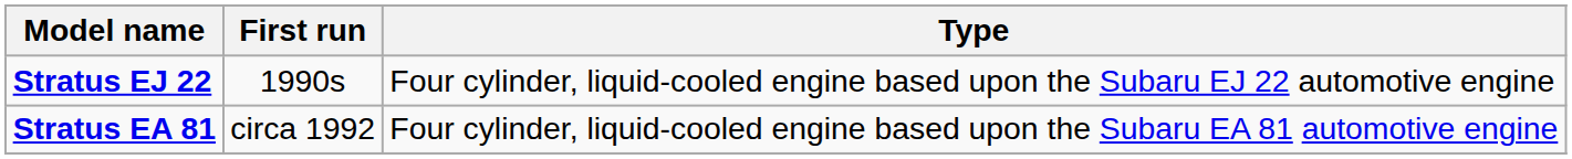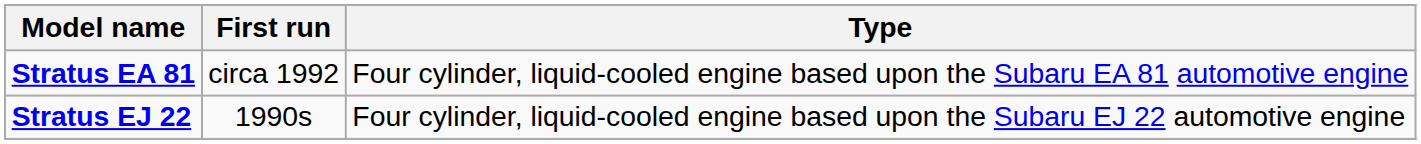 <table class="wikitable" align=center style="font-size:90%;">
 <tr>
 </tr>
 <tr style="background:#efefef;">
 <th>Model name</th>
 <th>First run</th>
 <th>Type</th>
 </tr>
 <tr>
+<td align=left><strong><a href='#'>Stratus EA 81</a></strong></td>
+<td align=center>circa 1992</td>
+<td align=left>Four cylinder, liquid-cooled  engine based upon the <a href='#'>Subaru EA 81</a> <a href='#'>automotive engine</a></td>
+</tr>
+<tr>
 <td align=left><strong><a href='#'>Stratus EJ 22</a></strong></td>
 <td align=center>1990s</td>
 <td align=left>Four cylinder, liquid-cooled  engine based upon the <a href='#'>Subaru EJ 22</a> automotive engine</td>
 </tr>
 <tr>
-<td align=left><strong><a href='#'>Stratus EA 81</a></strong></td>
-<td align=center>circa 1992</td>
-<td align=left>Four cylinder, liquid-cooled  engine based upon the <a href='#'>Subaru EA 81</a> <a href='#'>automotive engine</a></td>
-</tr>
-<tr>
 </tr>
 </table>
